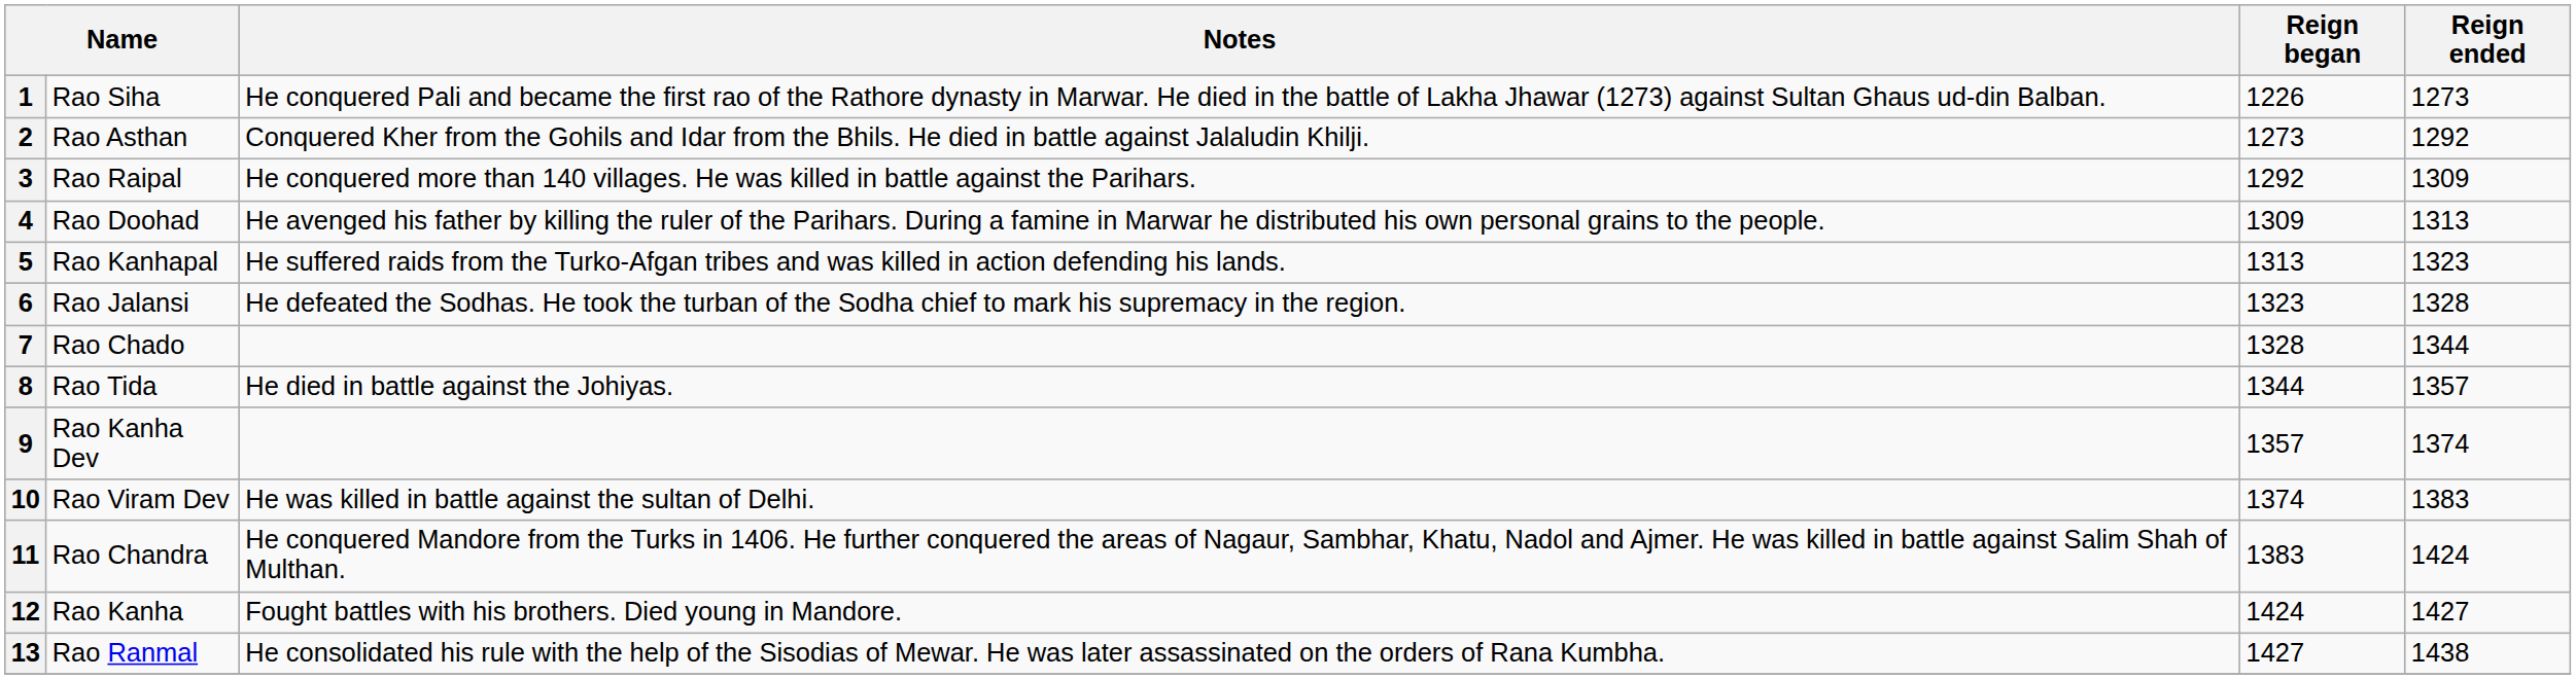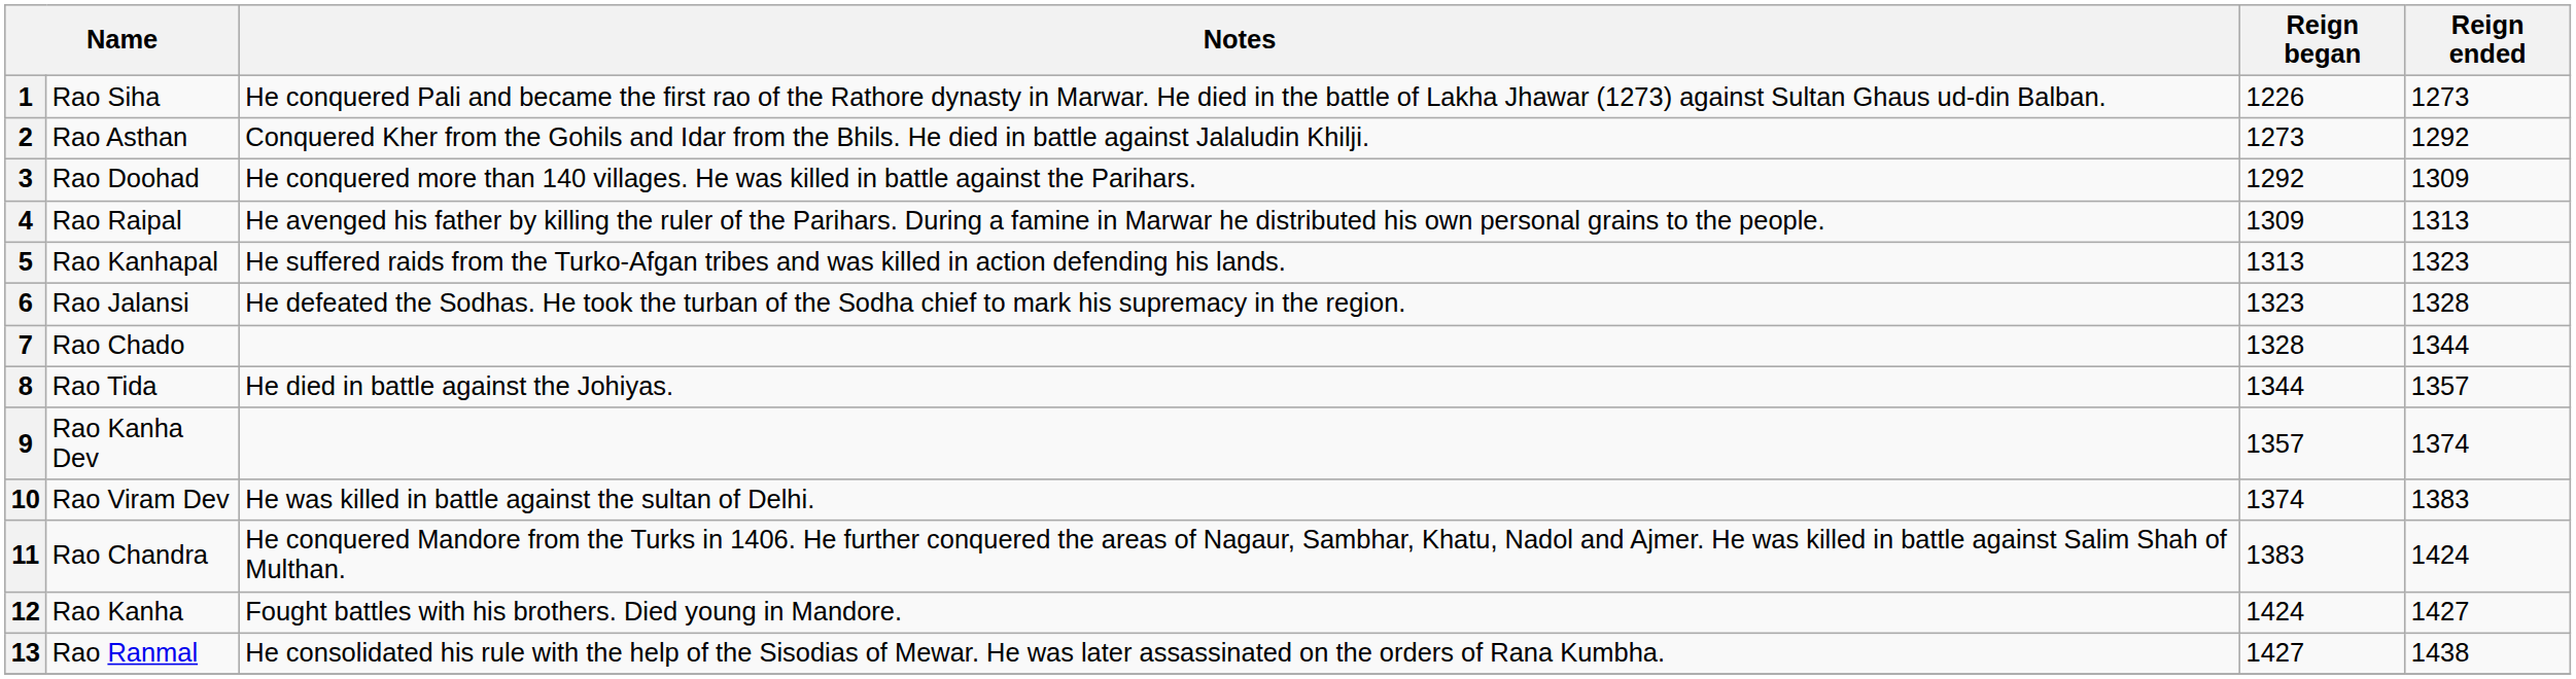 <table class="wikitable sortable">
 <tr>
 <th colspan=2>Name</th>
 <th>Notes</th>
 <th>Reign began</th>
 <th>Reign ended</th>
 </tr>
 <tr>
 <th>1</th>
 <td>Rao Siha</td>
 <td>He conquered Pali and became the first rao of the Rathore dynasty in Marwar. He died in the battle of Lakha Jhawar (1273) against Sultan Ghaus ud-din Balban.</td>
 <td>1226</td>
 <td>1273</td>
 </tr>
 <tr>
 <th>2</th>
 <td>Rao Asthan</td>
 <td>Conquered Kher from the Gohils and Idar from the Bhils. He died in battle against Jalaludin Khilji.</td>
 <td>1273</td>
 <td>1292</td>
 </tr>
 <tr>
 <th>3</th>
-<td>Rao Raipal</td>
+<td>Rao Doohad</td>
 <td>He conquered more than 140 villages. He was killed in battle against the Parihars.</td>
 <td>1292</td>
 <td>1309</td>
 </tr>
 <tr>
 <th>4</th>
-<td>Rao Doohad</td>
+<td>Rao Raipal</td>
 <td>He avenged his father by killing the ruler of the Parihars. During a famine in Marwar he distributed his own personal grains to the people.</td>
 <td>1309</td>
 <td>1313</td>
 </tr>
 <tr>
 <th>5</th>
 <td>Rao Kanhapal</td>
 <td>He suffered raids from the Turko-Afgan tribes and was killed in action defending his lands.</td>
 <td>1313</td>
 <td>1323</td>
 </tr>
 <tr>
 <th>6</th>
 <td>Rao Jalansi</td>
 <td>He defeated the Sodhas. He took the turban of the Sodha chief to mark his supremacy in the region.</td>
 <td>1323</td>
 <td>1328</td>
 </tr>
 <tr>
 <th>7</th>
 <td>Rao Chado</td>
 <td></td>
 <td>1328</td>
 <td>1344</td>
 </tr>
 <tr>
 <th>8</th>
 <td>Rao Tida</td>
 <td>He died in battle against the Johiyas.</td>
 <td>1344</td>
 <td>1357</td>
 </tr>
 <tr>
 <th>9</th>
 <td>Rao Kanha Dev</td>
 <td></td>
 <td>1357</td>
 <td>1374</td>
 </tr>
 <tr>
 <th>10</th>
 <td>Rao Viram Dev</td>
 <td>He was killed in battle against the sultan of Delhi.</td>
 <td>1374</td>
 <td>1383</td>
 </tr>
 <tr>
 <th>11</th>
 <td>Rao Chandra</td>
 <td>He conquered Mandore from the Turks in 1406. He further conquered the areas of Nagaur, Sambhar, Khatu, Nadol and Ajmer. He was killed in battle against Salim Shah of Multhan.</td>
 <td>1383</td>
 <td>1424</td>
 </tr>
 <tr>
 <th>12</th>
 <td>Rao Kanha</td>
 <td>Fought battles with his brothers. Died young in Mandore.</td>
 <td>1424</td>
 <td>1427</td>
 </tr>
 <tr>
 <th>13</th>
 <td>Rao <a href='#'>Ranmal</a></td>
 <td>He consolidated his rule with the help of the Sisodias of Mewar. He was later assassinated on the orders of Rana Kumbha.</td>
 <td>1427</td>
 <td>1438</td>
 </tr>
 <tr>
 </tr>
 </table>
